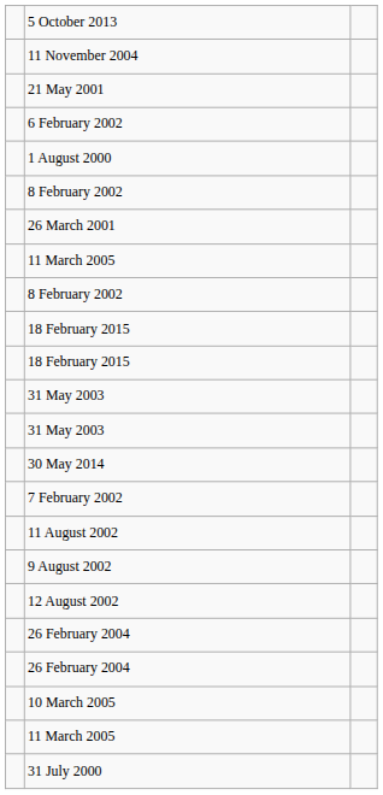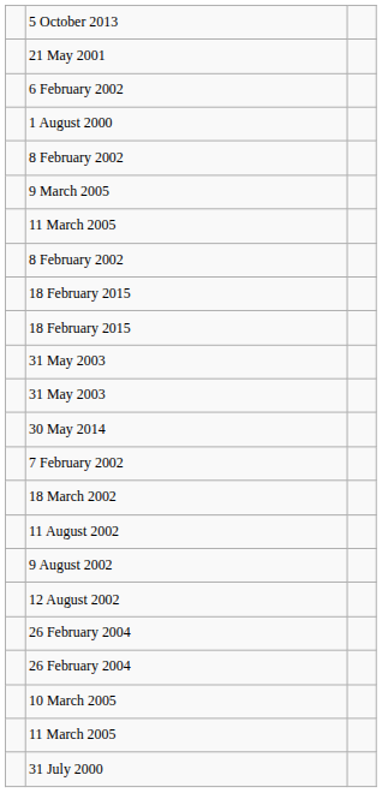 <table class="wikitable" style="font-size: 80%; float: left; width: 26em; margin-right: 1em; height: 700px">
 <tr>
 <td></td>
 <td>5 October 2013</td>
-<td></td>
-</tr>
-<tr>
-<td></td>
-<td>11 November 2004</td>
 <td></td>
 </tr>
 <tr>
 <td></td>
 <td>21 May 2001</td>
 <td></td>
 </tr>
 <tr>
 <td></td>
 <td>6 February 2002</td>
 <td> </td>
 </tr>
 <tr>
 <td></td>
 <td>1 August 2000</td>
 <td> </td>
 </tr>
 <tr>
 <td></td>
 <td>8 February 2002</td>
 <td></td>
 </tr>
 <tr>
 <td></td>
-<td>26 March 2001</td>
+<td>9 March 2005</td>
 <td> </td>
 </tr>
 <tr>
 <td></td>
 <td>11 March 2005</td>
 <td> </td>
 </tr>
 <tr>
 <td></td>
 <td>8 February 2002</td>
 <td> </td>
 </tr>
 <tr>
 <td></td>
 <td>18 February 2015</td>
 <td> </td>
 </tr>
 <tr>
 <td></td>
 <td>18 February 2015</td>
 <td> </td>
 </tr>
 <tr>
 <td></td>
 <td>31 May 2003</td>
 <td></td>
 </tr>
 <tr>
 <td></td>
 <td>31 May 2003</td>
 <td></td>
 </tr>
 <tr>
 <td></td>
 <td>30 May 2014</td>
 <td></td>
 </tr>
 <tr>
 <td></td>
 <td>7 February 2002</td>
 <td> </td>
 </tr>
 <tr>
 <td></td>
+<td>18 March 2002</td>
+<td> </td>
+</tr>
+<tr>
+<td></td>
 <td>11 August 2002</td>
 <td> </td>
 </tr>
 <tr>
 <td></td>
 <td>9 August 2002</td>
 <td> </td>
 </tr>
 <tr>
 <td></td>
 <td>12 August 2002</td>
 <td> </td>
 </tr>
 <tr>
 <td></td>
 <td>26 February 2004</td>
 <td> </td>
 </tr>
 <tr>
 <td></td>
 <td>26 February 2004</td>
 <td> </td>
 </tr>
 <tr>
 <td></td>
 <td>10 March 2005</td>
 <td> </td>
 </tr>
 <tr>
 <td></td>
 <td>11 March 2005</td>
 <td> </td>
 </tr>
 <tr>
 <td></td>
 <td>31 July 2000</td>
 <td> </td>
 </tr>
 </table>
